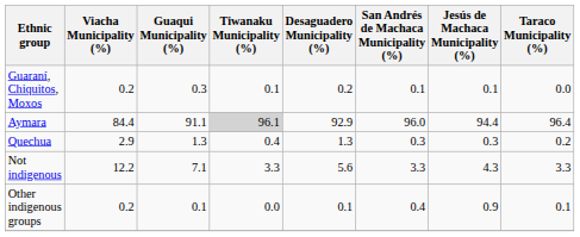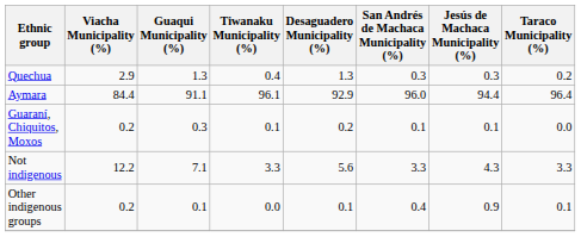 <table class="wikitable" border="1" style="width:35%;" border="1">
 <tr bgcolor=#EFEFEF>
 <th><strong>Ethnic group</strong></th>
 <th><strong>Viacha Municipality (%)</strong></th>
 <th><strong>Guaqui Municipality (%)</strong></th>
 <th><strong>Tiwanaku Municipality (%)</strong></th>
 <th><strong>Desaguadero Municipality (%)</strong></th>
 <th><strong>San Andrés de Machaca Municipality (%)</strong></th>
 <th><strong>Jesús de Machaca Municipality (%)</strong></th>
 <th><strong>Taraco Municipality (%)</strong></th>
 </tr>
 <tr>
+<td><a href='#'>Quechua</a></td>
+<td align="right">2.9</td>
+<td align="right">1.3</td>
+<td align="right">0.4</td>
+<td align="right">1.3</td>
+<td align="right">0.3</td>
+<td align="right">0.3</td>
+<td align="right">0.2</td>
+</tr>
+<tr>
+<td><a href='#'>Aymara</a></td>
+<td align="right">84.4</td>
+<td align="right">91.1</td>
+<td align="right">96.1</td>
+<td align="right">92.9</td>
+<td align="right">96.0</td>
+<td align="right">94.4</td>
+<td align="right">96.4</td>
+</tr>
+<tr>
 <td><a href='#'>Guaraní</a>, <a href='#'>Chiquitos</a>, <a href='#'>Moxos</a></td>
 <td align="right">0.2</td>
 <td align="right">0.3</td>
 <td align="right">0.1</td>
 <td align="right">0.2</td>
 <td align="right">0.1</td>
 <td align="right">0.1</td>
 <td align="right">0.0</td>
-</tr>
-<tr>
-<td><a href='#'>Aymara</a></td>
-<td align="right">84.4</td>
-<td align="right">91.1</td>
-<td align="right" style="background: lightgrey;">96.1</td>
-<td align="right">92.9</td>
-<td align="right">96.0</td>
-<td align="right">94.4</td>
-<td align="right">96.4</td>
-</tr>
-<tr>
-<td><a href='#'>Quechua</a></td>
-<td align="right">2.9</td>
-<td align="right">1.3</td>
-<td align="right">0.4</td>
-<td align="right">1.3</td>
-<td align="right">0.3</td>
-<td align="right">0.3</td>
-<td align="right">0.2</td>
 </tr>
 <tr>
 <td>Not <a href='#'>indigenous</a></td>
 <td align="right">12.2</td>
 <td align="right">7.1</td>
 <td align="right">3.3</td>
 <td align="right">5.6</td>
 <td align="right">3.3</td>
 <td align="right">4.3</td>
 <td align="right">3.3</td>
 </tr>
 <tr>
 <td>Other indigenous groups</td>
 <td align="right">0.2</td>
 <td align="right">0.1</td>
 <td align="right">0.0</td>
 <td align="right">0.1</td>
 <td align="right">0.4</td>
 <td align="right">0.9</td>
 <td align="right">0.1</td>
 </tr>
 <tr>
 </tr>
 </table>
